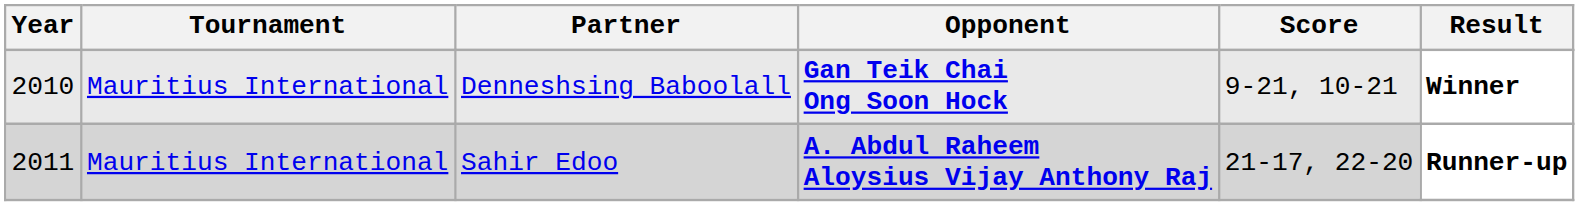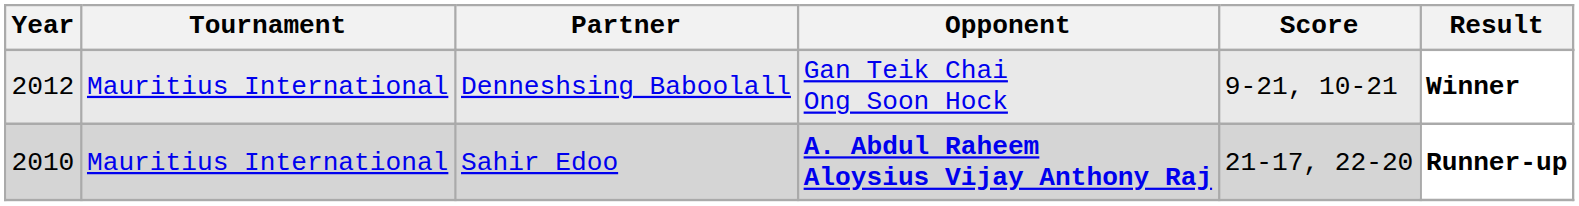 <table class="sortable wikitable" style="font-size: 90%;">
 <tr>
 <th>Year</th>
 <th>Tournament</th>
 <th>Partner</th>
 <th>Opponent</th>
 <th>Score</th>
 <th>Result</th>
 </tr>
 <tr>
 </tr>
 <tr style="background:#E9E9E9">
-<td align="center">2010</td>
+<td align="center">2012</td>
 <td align="left"><a href='#'>Mauritius International</a></td>
 <td align="left"> <a href='#'>Denneshsing Baboolall</a></td>
-<td align="left"><strong> <a href='#'>Gan Teik Chai</a><br> <a href='#'>Ong Soon Hock</a></strong></td>
+<td align="left"> <a href='#'>Gan Teik Chai</a><br> <a href='#'>Ong Soon Hock</a></td>
 <td align="left">9-21, 10-21</td>
 <td style="text-align:left; background:white"> <strong>Winner</strong></td>
 </tr>
 <tr>
 </tr>
 <tr style="background:#D5D5D5">
-<td align="center">2011</td>
+<td align="center">2010</td>
 <td align="left"><a href='#'>Mauritius International</a></td>
 <td align="left"> <a href='#'>Sahir Edoo</a></td>
 <td align="left"><strong> <a href='#'>A. Abdul Raheem</a><br> <a href='#'>Aloysius Vijay Anthony Raj</a></strong></td>
 <td align="left">21-17, 22-20</td>
 <td style="text-align:left; background:white"> <strong>Runner-up</strong></td>
 </tr>
 <tr>
 </tr>
 </table>
